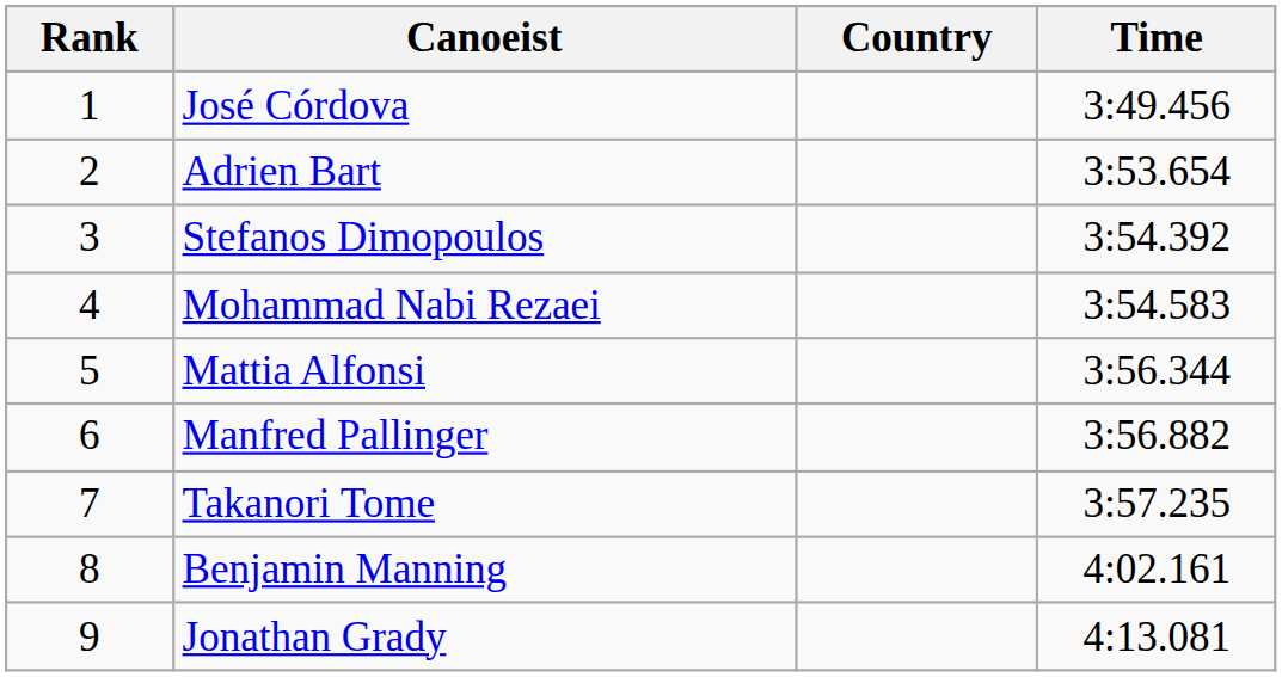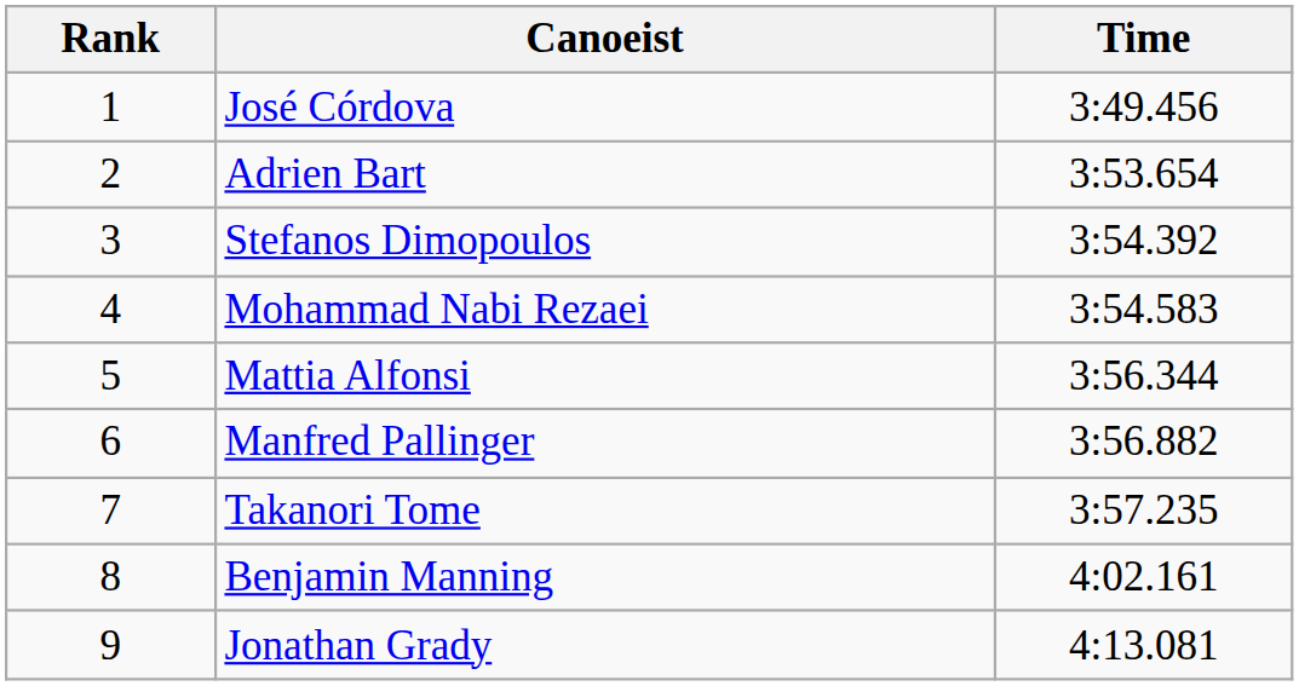 <table class="wikitable" style="text-align:center;width: 55%">
 <tr>
 <th>Rank</th>
 <th>Canoeist</th>
-<th>Country</th>
 <th>Time</th>
 </tr>
 <tr>
 <td>1</td>
 <td align="left"><a href='#'>José Córdova</a></td>
-<td align="left"></td>
 <td>3:49.456</td>
 </tr>
 <tr>
 <td>2</td>
 <td align="left"><a href='#'>Adrien Bart</a></td>
-<td align="left"></td>
 <td>3:53.654</td>
 </tr>
 <tr>
 <td>3</td>
 <td align="left"><a href='#'>Stefanos Dimopoulos</a></td>
-<td align="left"></td>
 <td>3:54.392</td>
 </tr>
 <tr>
 <td>4</td>
 <td align="left"><a href='#'>Mohammad Nabi Rezaei</a></td>
-<td align="left"></td>
 <td>3:54.583</td>
 </tr>
 <tr>
 <td>5</td>
 <td align="left"><a href='#'>Mattia Alfonsi</a></td>
-<td align="left"></td>
 <td>3:56.344</td>
 </tr>
 <tr>
 <td>6</td>
 <td align="left"><a href='#'>Manfred Pallinger</a></td>
-<td align="left"></td>
 <td>3:56.882</td>
 </tr>
 <tr>
 <td>7</td>
 <td align="left"><a href='#'>Takanori Tome</a></td>
-<td align="left"></td>
 <td>3:57.235</td>
 </tr>
 <tr>
 <td>8</td>
 <td align="left"><a href='#'>Benjamin Manning</a></td>
-<td align="left"></td>
 <td>4:02.161</td>
 </tr>
 <tr>
 <td>9</td>
 <td align="left"><a href='#'>Jonathan Grady</a></td>
-<td align="left"></td>
 <td>4:13.081</td>
 </tr>
 </table>
